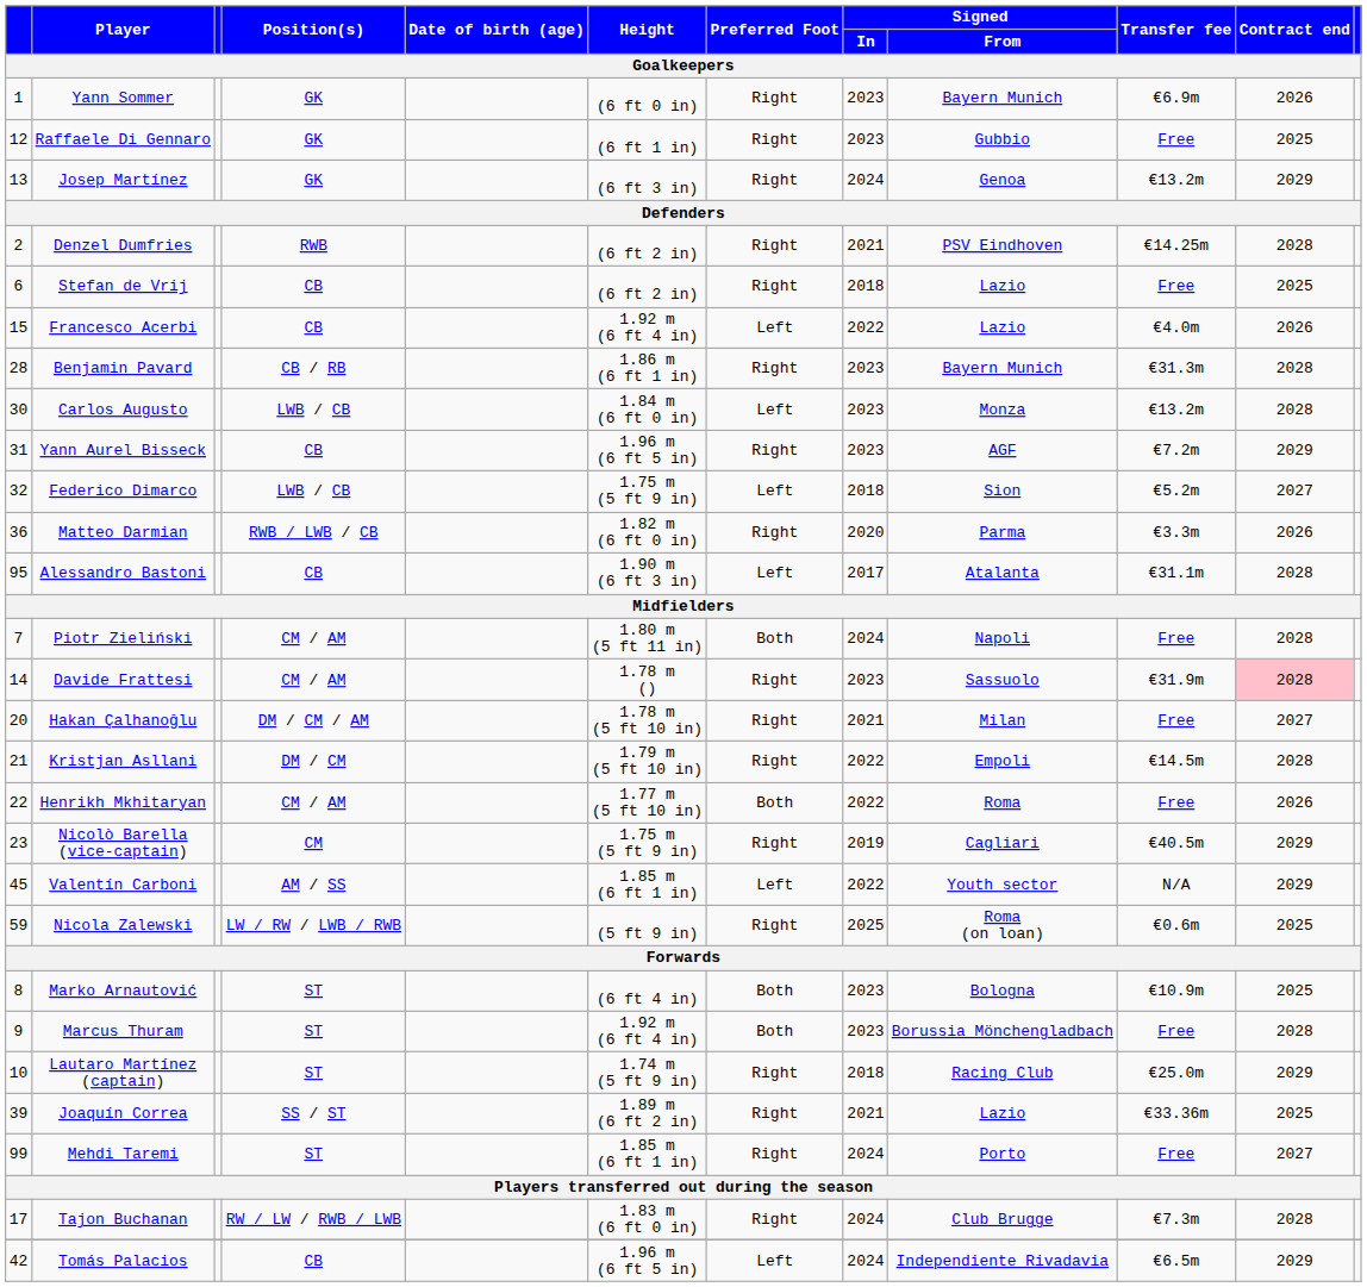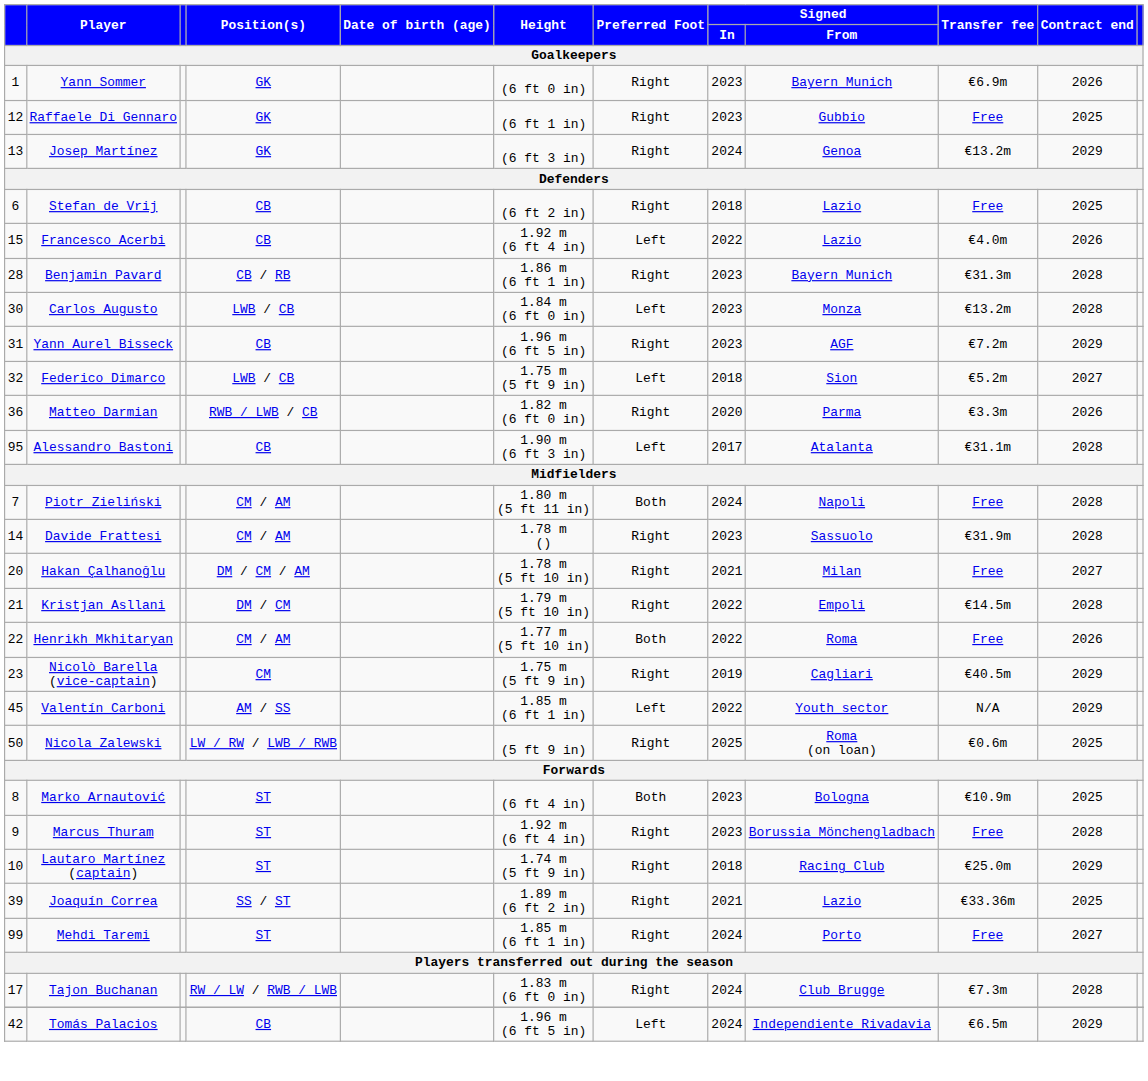 <table class="wikitable sortable" style="text-align:center; font-size:85%; ">
 <tr>
 <th rowspan="2" style="background-color:#0000FF; color:#ffffff;"></th>
 <th rowspan="2" style="background-color:#0000FF; color:#ffffff;">Player</th>
 <th rowspan="2" style="background-color:#0000FF; color:#ffffff;"></th>
 <th rowspan="2" style="background-color:#0000FF; color:#ffffff;">Position(s)</th>
 <th rowspan="2" style="background-color:#0000FF; color:#ffffff;">Date of birth (age)</th>
 <th rowspan="2" style="background-color:#0000FF; color:#ffffff;">Height</th>
 <th rowspan="2" style="background-color:#0000FF; color:#ffffff;">Preferred Foot</th>
 <th colspan="2" style="background-color:#0000FF; color:#ffffff;">Signed</th>
 <th rowspan="2" style="background-color:#0000FF; color:#ffffff;">Transfer fee</th>
 <th rowspan="2" style="background-color:#0000FF; color:#ffffff;">Contract end</th>
 <th rowspan="2" style="background-color:#0000FF; color:#ffffff;" class="unsortable"></th>
 </tr>
 <tr>
 <th style="background-color:#0000FF; color:#ffffff;">In</th>
 <th style="background-color:#0000FF; color:#ffffff;">From</th>
 </tr>
 <tr>
 <th colspan="12">Goalkeepers</th>
 </tr>
 <tr>
 <td>1</td>
 <td data-sort-value="Sommer"><a href='#'>Yann Sommer</a></td>
 <td></td>
 <td><a href='#'>GK</a></td>
 <td></td>
 <td><br>(6 ft 0 in)</td>
 <td>Right</td>
 <td>2023</td>
 <td> <a href='#'>Bayern Munich</a></td>
 <td>€6.9m</td>
 <td>2026</td>
 <td></td>
 </tr>
 <tr>
 <td>12</td>
 <td data-sort-value="Di Gennaro"><a href='#'>Raffaele Di Gennaro</a></td>
 <td></td>
 <td><a href='#'>GK</a></td>
 <td></td>
 <td><br>(6 ft 1 in)</td>
 <td>Right</td>
 <td>2023</td>
 <td> <a href='#'>Gubbio</a></td>
 <td><a href='#'>Free</a></td>
 <td>2025</td>
 <td></td>
 </tr>
 <tr>
 <td>13</td>
 <td data-sort-value="MartínezJ"><a href='#'>Josep Martínez</a></td>
 <td></td>
 <td><a href='#'>GK</a></td>
 <td></td>
 <td><br>(6 ft 3 in)</td>
 <td>Right</td>
 <td>2024</td>
 <td> <a href='#'>Genoa</a></td>
 <td>€13.2m</td>
 <td>2029</td>
 <td></td>
 </tr>
 <tr>
 <th colspan="12">Defenders</th>
-</tr>
-<tr>
-<td>2</td>
-<td data-sort-value="Dumfries"><a href='#'>Denzel Dumfries</a></td>
-<td></td>
-<td><a href='#'>RWB</a></td>
-<td></td>
-<td><br>(6 ft 2 in)</td>
-<td>Right</td>
-<td>2021</td>
-<td> <a href='#'>PSV Eindhoven</a></td>
-<td>€14.25m</td>
-<td>2028</td>
-<td></td>
 </tr>
 <tr>
 <td>6</td>
 <td data-sort-value="De Vrij"><a href='#'>Stefan de Vrij</a></td>
 <td></td>
 <td><a href='#'>CB</a></td>
 <td></td>
 <td><br>(6 ft 2 in)</td>
 <td>Right</td>
 <td>2018</td>
 <td> <a href='#'>Lazio</a></td>
 <td><a href='#'>Free</a></td>
 <td>2025</td>
 <td></td>
 </tr>
 <tr>
 <td>15</td>
 <td data-sort-value="Acerbi"><a href='#'>Francesco Acerbi</a></td>
 <td></td>
 <td><a href='#'>CB</a></td>
 <td></td>
 <td>1.92 m<br>(6 ft 4 in)</td>
 <td>Left</td>
 <td>2022</td>
 <td> <a href='#'>Lazio</a></td>
 <td>€4.0m</td>
 <td>2026</td>
 <td></td>
 </tr>
 <tr>
 <td>28</td>
 <td data-sort-value="Pavard"><a href='#'>Benjamin Pavard</a></td>
 <td></td>
 <td><a href='#'>CB</a> / <a href='#'>RB</a></td>
 <td></td>
 <td>1.86 m<br>(6 ft 1 in)</td>
 <td>Right</td>
 <td>2023</td>
 <td> <a href='#'>Bayern Munich</a></td>
 <td>€31.3m</td>
 <td>2028</td>
 <td></td>
 </tr>
 <tr>
 <td>30</td>
 <td data-sort-value="Carlos Augusto"><a href='#'>Carlos Augusto</a></td>
 <td></td>
 <td><a href='#'>LWB</a> / <a href='#'>CB</a></td>
 <td></td>
 <td>1.84 m<br>(6 ft 0 in)</td>
 <td>Left</td>
 <td>2023</td>
 <td> <a href='#'>Monza</a></td>
 <td>€13.2m</td>
 <td>2028</td>
 <td></td>
 </tr>
 <tr>
 <td>31</td>
 <td data-sort-value="Bisseck"><a href='#'>Yann Aurel Bisseck</a></td>
 <td></td>
 <td><a href='#'>CB</a></td>
 <td></td>
 <td>1.96 m<br>(6 ft 5 in)</td>
 <td>Right</td>
 <td>2023</td>
 <td> <a href='#'>AGF</a></td>
 <td>€7.2m</td>
 <td>2029</td>
 <td></td>
 </tr>
 <tr>
 <td>32</td>
 <td data-sort-value="Dimarco"><a href='#'>Federico Dimarco</a></td>
 <td></td>
 <td><a href='#'>LWB</a> / <a href='#'>CB</a></td>
 <td></td>
 <td>1.75 m<br>(5 ft 9 in)</td>
 <td>Left</td>
 <td>2018</td>
 <td> <a href='#'>Sion</a></td>
 <td>€5.2m</td>
 <td>2027</td>
 <td></td>
 </tr>
 <tr>
 <td>36</td>
 <td data-sort-value="Darmian"><a href='#'>Matteo Darmian</a></td>
 <td></td>
 <td><a href='#'>RWB / LWB</a>  / <a href='#'>CB</a></td>
 <td></td>
 <td>1.82 m<br>(6 ft 0 in)</td>
 <td>Right</td>
 <td>2020</td>
 <td> <a href='#'>Parma</a></td>
 <td>€3.3m</td>
 <td>2026</td>
 <td></td>
 </tr>
 <tr>
 <td>95</td>
 <td data-sort-value="Bastoni"><a href='#'>Alessandro Bastoni</a></td>
 <td></td>
 <td><a href='#'>CB</a></td>
 <td></td>
 <td>1.90 m<br>(6 ft 3 in)</td>
 <td>Left</td>
 <td>2017</td>
 <td> <a href='#'>Atalanta</a></td>
 <td>€31.1m</td>
 <td>2028</td>
 <td></td>
 </tr>
 <tr>
 <th colspan="12">Midfielders</th>
 </tr>
 <tr>
 <td>7</td>
 <td data-sort-value="Zieliński"><a href='#'>Piotr Zieliński</a></td>
 <td></td>
 <td><a href='#'>CM</a> / <a href='#'>AM</a></td>
 <td></td>
 <td>1.80 m<br>(5 ft 11 in)</td>
 <td>Both</td>
 <td>2024</td>
 <td> <a href='#'>Napoli</a></td>
 <td><a href='#'>Free</a></td>
 <td>2028</td>
 <td></td>
 </tr>
 <tr>
 <td>14</td>
 <td data-sort-value="Frattesi"><a href='#'>Davide Frattesi</a></td>
 <td></td>
 <td><a href='#'>CM</a>  / <a href='#'>AM</a></td>
 <td></td>
 <td>1.78 m<br>()</td>
 <td>Right</td>
 <td>2023</td>
 <td> <a href='#'>Sassuolo</a></td>
 <td>€31.9m</td>
-<td style="background: pink;">2028</td>
+<td>2028</td>
 <td></td>
 </tr>
 <tr>
 <td>20</td>
 <td data-sort-value="Çalhanoğlu"><a href='#'>Hakan Çalhanoğlu</a></td>
 <td></td>
 <td><a href='#'>DM</a> / <a href='#'>CM</a>  / <a href='#'>AM</a></td>
 <td></td>
 <td>1.78 m<br>(5 ft 10 in)</td>
 <td>Right</td>
 <td>2021</td>
 <td> <a href='#'>Milan</a></td>
 <td><a href='#'>Free</a></td>
 <td>2027</td>
 <td></td>
 </tr>
 <tr>
 <td>21</td>
 <td data-sort-value="Asllani"><a href='#'>Kristjan Asllani</a></td>
 <td></td>
 <td><a href='#'>DM</a> / <a href='#'>CM</a></td>
 <td></td>
 <td>1.79 m<br>(5 ft 10 in)</td>
 <td>Right</td>
 <td>2022</td>
 <td> <a href='#'>Empoli</a></td>
 <td>€14.5m</td>
 <td>2028</td>
 <td></td>
 </tr>
 <tr>
 <td>22</td>
 <td data-sort-value="Mkhitaryan"><a href='#'>Henrikh Mkhitaryan</a></td>
 <td></td>
 <td><a href='#'>CM</a> / <a href='#'>AM</a></td>
 <td></td>
 <td>1.77 m<br>(5 ft 10 in)</td>
 <td>Both</td>
 <td>2022</td>
 <td> <a href='#'>Roma</a></td>
 <td><a href='#'>Free</a></td>
 <td>2026</td>
 <td></td>
 </tr>
 <tr>
 <td>23</td>
 <td data-sort-value="Barella"><a href='#'>Nicolò Barella</a><br>(<a href='#'>vice-captain</a>)</td>
 <td></td>
 <td><a href='#'>CM</a></td>
 <td></td>
 <td>1.75 m<br>(5 ft 9 in)</td>
 <td>Right</td>
 <td>2019</td>
 <td> <a href='#'>Cagliari</a></td>
 <td>€40.5m</td>
 <td>2029</td>
 <td></td>
 </tr>
 <tr>
 <td>45</td>
 <td data-sort-value="Carboni"><a href='#'>Valentín Carboni</a></td>
 <td></td>
 <td><a href='#'>AM</a> / <a href='#'>SS</a></td>
 <td></td>
 <td>1.85 m<br>(6 ft 1 in)</td>
 <td>Left</td>
 <td>2022</td>
 <td><a href='#'>Youth sector</a></td>
 <td>N/A</td>
 <td>2029</td>
 <td></td>
 </tr>
 <tr>
-<td>59</td>
+<td>50</td>
 <td data-sort-value="Zalewski"><a href='#'>Nicola Zalewski</a></td>
 <td></td>
 <td><a href='#'>LW / RW</a> / <a href='#'>LWB / RWB</a></td>
 <td></td>
 <td><br>(5 ft 9 in)</td>
 <td>Right</td>
 <td>2025</td>
 <td> <a href='#'>Roma</a><br>(on loan)</td>
 <td>€0.6m</td>
 <td>2025</td>
 <td></td>
 </tr>
 <tr>
 <th colspan="12">Forwards</th>
 </tr>
 <tr>
 <td>8</td>
 <td data-sort-value="Arnautović"><a href='#'>Marko Arnautović</a></td>
 <td></td>
 <td><a href='#'>ST</a></td>
 <td></td>
 <td><br>(6 ft 4 in)</td>
 <td>Both</td>
 <td>2023</td>
 <td> <a href='#'>Bologna</a></td>
 <td>€10.9m</td>
 <td>2025</td>
 <td></td>
 </tr>
 <tr>
 <td>9</td>
 <td data-sort-value="Thuram"><a href='#'>Marcus Thuram</a></td>
 <td></td>
 <td><a href='#'>ST</a></td>
 <td></td>
 <td>1.92 m<br>(6 ft 4 in)</td>
-<td>Both</td>
+<td>Right</td>
 <td>2023</td>
 <td> <a href='#'>Borussia Mönchengladbach</a></td>
 <td><a href='#'>Free</a></td>
 <td>2028</td>
 <td></td>
 </tr>
 <tr>
 <td>10</td>
 <td data-sort-value="MartínezL"><a href='#'>Lautaro Martínez</a><br>(<a href='#'>captain</a>)</td>
 <td></td>
 <td><a href='#'>ST</a></td>
 <td></td>
 <td>1.74 m<br>(5 ft 9 in)</td>
 <td>Right</td>
 <td>2018</td>
 <td> <a href='#'>Racing Club</a></td>
 <td>€25.0m</td>
 <td>2029</td>
 <td></td>
 </tr>
 <tr>
 <td>39</td>
 <td data-sort-value="Correa"><a href='#'>Joaquín Correa</a></td>
 <td></td>
 <td><a href='#'>SS</a> / <a href='#'>ST</a></td>
 <td></td>
 <td>1.89 m<br>(6 ft 2 in)</td>
 <td>Right</td>
 <td>2021</td>
 <td> <a href='#'>Lazio</a></td>
 <td>€33.36m</td>
 <td>2025</td>
 <td></td>
 </tr>
 <tr>
 <td>99</td>
 <td data-sort-value="Taremi"><a href='#'>Mehdi Taremi</a></td>
 <td></td>
 <td><a href='#'>ST</a></td>
 <td></td>
 <td>1.85 m<br>(6 ft 1 in)</td>
 <td>Right</td>
 <td>2024</td>
 <td> <a href='#'>Porto</a></td>
 <td><a href='#'>Free</a></td>
 <td>2027</td>
 <td></td>
 </tr>
 <tr>
 <th colspan="12">Players transferred out during the season</th>
 </tr>
 <tr>
 <td>17</td>
 <td data-sort-value="Buchanan"><a href='#'>Tajon Buchanan</a></td>
 <td></td>
 <td><a href='#'>RW / LW</a> / <a href='#'>RWB / LWB</a></td>
 <td></td>
 <td>1.83 m<br>(6 ft 0 in)</td>
 <td>Right</td>
 <td>2024</td>
 <td> <a href='#'>Club Brugge</a></td>
 <td>€7.3m</td>
 <td>2028</td>
 <td></td>
 </tr>
 <tr>
 </tr>
 <tr>
 <td>42</td>
 <td data-sort-value="Palacios"><a href='#'>Tomás Palacios</a></td>
 <td></td>
 <td><a href='#'>CB</a></td>
 <td></td>
 <td>1.96 m<br>(6 ft 5 in)</td>
 <td>Left</td>
 <td>2024</td>
 <td> <a href='#'>Independiente Rivadavia</a></td>
 <td>€6.5m</td>
 <td>2029</td>
 <td></td>
 </tr>
 </table>
